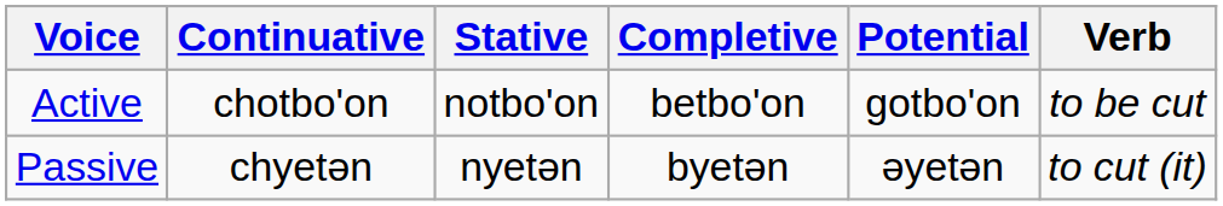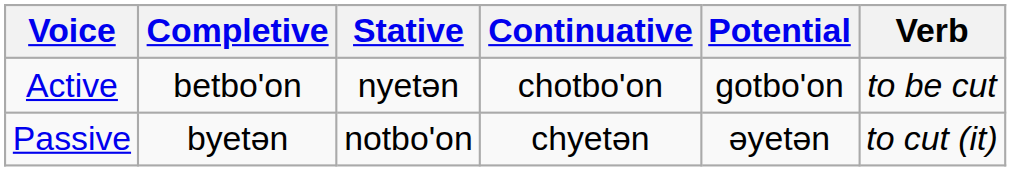 <table class="wikitable">
 <tr>
 <th><a href='#'>Voice</a></th>
+<th><a href='#'>Completive</a></th>
+<th><a href='#'>Stative</a></th>
 <th><a href='#'>Continuative</a></th>
-<th><a href='#'>Stative</a></th>
-<th><a href='#'>Completive</a></th>
 <th><a href='#'>Potential</a></th>
 <th>Verb</th>
 </tr>
 <tr>
 <td align="center"><a href='#'>Active</a></td>
+<td align="center">betbo'on</td>
+<td align="center">nyetən</td>
 <td align="center">chotbo'on</td>
-<td align="center">notbo'on</td>
-<td align="center">betbo'on</td>
 <td align="center">gotbo'on</td>
 <td align="center"><em>to be cut</em></td>
 </tr>
 <tr>
 <td align="center"><a href='#'>Passive</a></td>
+<td align="center">byetən</td>
+<td align="center">notbo'on</td>
 <td align="center">chyetən</td>
-<td align="center">nyetən</td>
-<td align="center">byetən</td>
 <td align="center">əyetən</td>
 <td align="center"><em>to cut (it)</em></td>
 </tr>
 </table>
